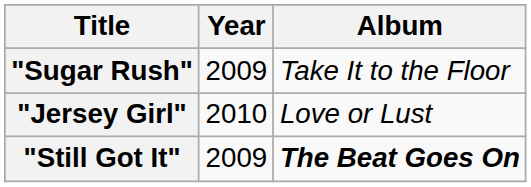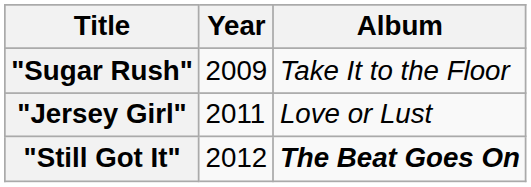 <table class="wikitable plainrowheaders">
 <tr>
 <th>Title</th>
 <th>Year</th>
 <th>Album</th>
 </tr>
 <tr>
 <th scope="row">"Sugar Rush"</th>
 <td>2009</td>
 <td><em>Take It to the Floor</em></td>
 </tr>
 <tr>
 <th scope="row">"Jersey Girl"</th>
-<td>2010</td>
+<td>2011</td>
 <td><em>Love or Lust</em></td>
 </tr>
 <tr>
 <th scope="row">"Still Got It"</th>
-<td>2009</td>
+<td>2012</td>
 <td><strong><em>The Beat Goes On</em></strong></td>
 </tr>
 </table>
